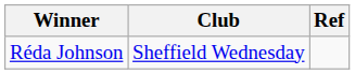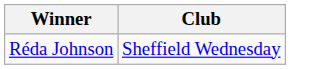 <table class="wikitable">
 <tr>
 <th>Winner</th>
 <th>Club</th>
-<th>Ref</th>
 </tr>
 <tr>
 <td> <a href='#'>Réda Johnson</a></td>
 <td><a href='#'>Sheffield Wednesday</a></td>
-<td></td>
 </tr>
 </table>
